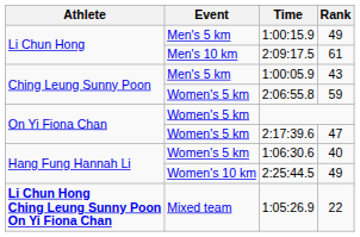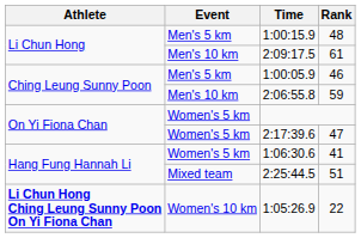 <table class="wikitable" style="font-size:90%;">
 <tr>
 <th>Athlete</th>
 <th>Event</th>
 <th>Time</th>
 <th>Rank</th>
 </tr>
 <tr align=center>
 <td align=left rowspan=2><a href='#'>Li Chun Hong</a></td>
 <td align=left><a href='#'>Men's 5 km</a></td>
 <td>1:00:15.9</td>
-<td>49</td>
+<td>48</td>
 </tr>
 <tr align=center>
 <td align=left><a href='#'>Men's 10 km</a></td>
 <td>2:09:17.5</td>
 <td>61</td>
 </tr>
 <tr align=center>
 <td align=left rowspan=2><a href='#'>Ching Leung Sunny Poon</a></td>
 <td align=left><a href='#'>Men's 5 km</a></td>
 <td>1:00:05.9</td>
-<td>43</td>
+<td>46</td>
 </tr>
 <tr align=center>
-<td align=left><a href='#'>Women's 5 km</a></td>
+<td align=left><a href='#'>Men's 10 km</a></td>
 <td>2:06:55.8</td>
 <td>59</td>
 </tr>
 <tr align=center>
 <td align=left rowspan=2><a href='#'>On Yi Fiona Chan</a></td>
 <td align=left><a href='#'>Women's 5 km</a></td>
 <td colspan=2></td>
 </tr>
 <tr align=center>
 <td align=left><a href='#'>Women's 5 km</a></td>
 <td>2:17:39.6</td>
 <td>47</td>
 </tr>
 <tr align=center>
 <td align=left rowspan=2><a href='#'>Hang Fung Hannah Li</a></td>
 <td align=left><a href='#'>Women's 5 km</a></td>
 <td>1:06:30.6</td>
-<td>40</td>
+<td>41</td>
 </tr>
 <tr align=center>
-<td align=left><a href='#'>Women's 10 km</a></td>
+<td align=left><a href='#'>Mixed team</a></td>
 <td>2:25:44.5</td>
-<td>49</td>
+<td>51</td>
 </tr>
 <tr align=center>
 <td align=left><strong><a href='#'>Li Chun Hong</a><br><a href='#'>Ching Leung Sunny Poon</a><br><a href='#'>On Yi Fiona Chan</a></strong></td>
-<td align=left><a href='#'>Mixed team</a></td>
+<td align=left><a href='#'>Women's 10 km</a></td>
 <td>1:05:26.9</td>
 <td>22</td>
 </tr>
 </table>
